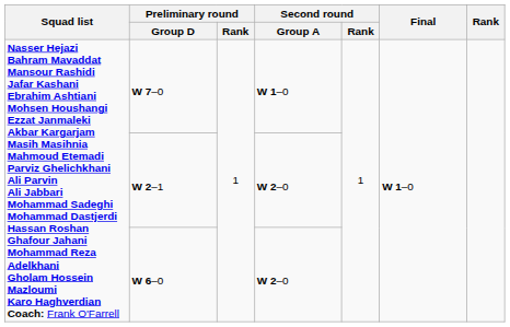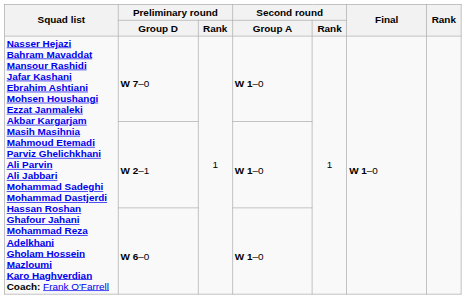 <table class="wikitable" width="75%" style="text-align:left; font-size:90%">
 <tr>
 <th rowspan="2" width="20%">Squad list</th>
 <th colspan="2">Preliminary round</th>
 <th colspan="2">Second round</th>
 <th rowspan="2" width="14%">Final</th>
 <th rowspan="2" width="5%">Rank</th>
 </tr>
 <tr>
 <th width="14%">Group D</th>
 <th width="5%">Rank</th>
 <th width="14%">Group A</th>
 <th width="5%">Rank</th>
 </tr>
 <tr>
 <td rowspan="3"><strong><a href='#'>Nasser Hejazi</a><br><a href='#'>Bahram Mavaddat</a><br><a href='#'>Mansour Rashidi</a><br><a href='#'>Jafar Kashani</a><br><a href='#'>Ebrahim Ashtiani</a><br><a href='#'>Mohsen Houshangi</a><br><a href='#'>Ezzat Janmaleki</a><br><a href='#'>Akbar Kargarjam</a><br><a href='#'>Masih Masihnia</a><br><a href='#'>Mahmoud Etemadi</a><br><a href='#'>Parviz Ghelichkhani</a><br><a href='#'>Ali Parvin</a><br><a href='#'>Ali Jabbari</a><br><a href='#'>Mohammad Sadeghi</a><br><a href='#'>Mohammad Dastjerdi</a><br><a href='#'>Hassan Roshan</a><br><a href='#'>Ghafour Jahani</a><br><a href='#'>Mohammad Reza Adelkhani</a><br><a href='#'>Gholam Hossein Mazloumi</a><br><a href='#'>Karo Haghverdian</a><br>Coach:</strong>  <a href='#'>Frank O'Farrell</a></td>
 <td><br><strong>W</strong> <strong>7</strong>–0</td>
 <td rowspan="3" align=center>1 <strong></strong></td>
 <td><br><strong>W</strong> <strong>1</strong>–0</td>
 <td rowspan="3" align=center>1 <strong></strong></td>
 <td rowspan="3"><br><strong>W</strong> <strong>1</strong>–0</td>
 <td rowspan="3" align="center"></td>
 </tr>
 <tr>
 <td><br><strong>W</strong> <strong>2</strong>–1</td>
-<td><br><strong>W</strong> <strong>2</strong>–0</td>
+<td><br><strong>W</strong> <strong>1</strong>–0</td>
 </tr>
 <tr>
 <td><br><strong>W</strong> <strong>6</strong>–0</td>
-<td><br><strong>W</strong> <strong>2</strong>–0</td>
+<td><br><strong>W</strong> <strong>1</strong>–0</td>
 </tr>
 </table>
